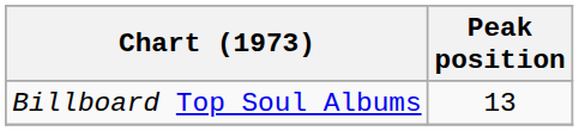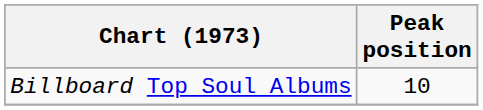 <table class="wikitable">
 <tr>
 <th>Chart (1973)</th>
 <th>Peak<br>position</th>
 </tr>
 <tr>
 <td><em>Billboard</em> <a href='#'>Top Soul Albums</a></td>
-<td align=center>13</td>
+<td align=center>10</td>
 </tr>
 <tr>
 </tr>
 </table>
